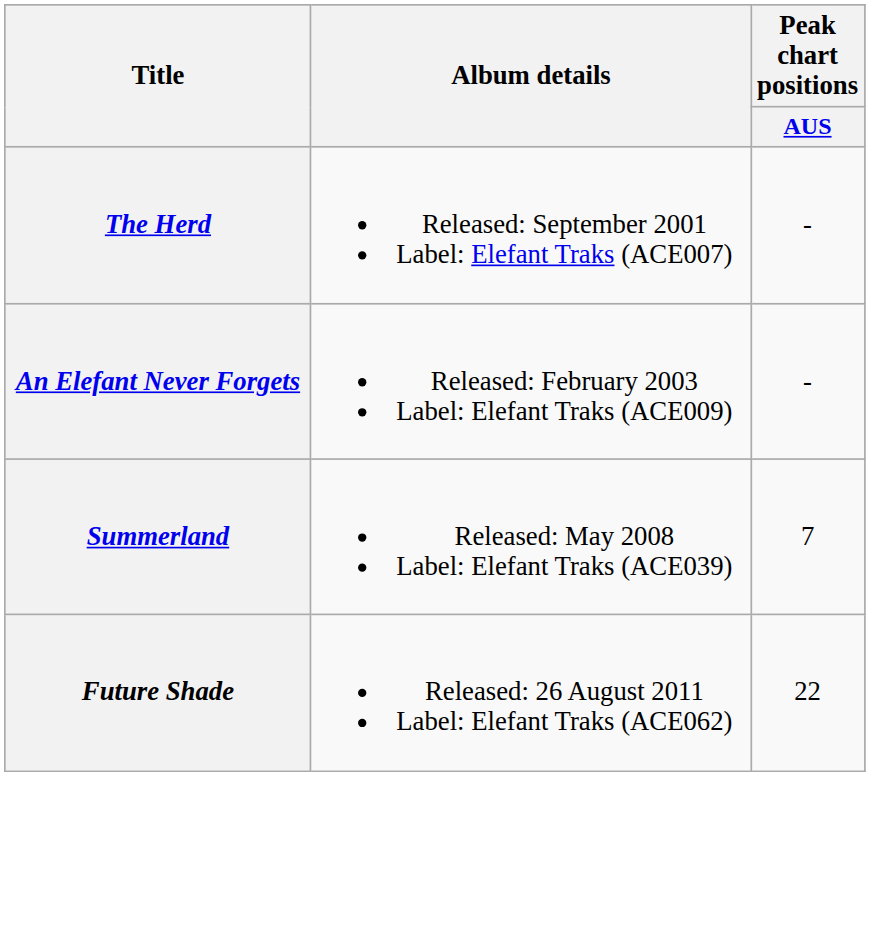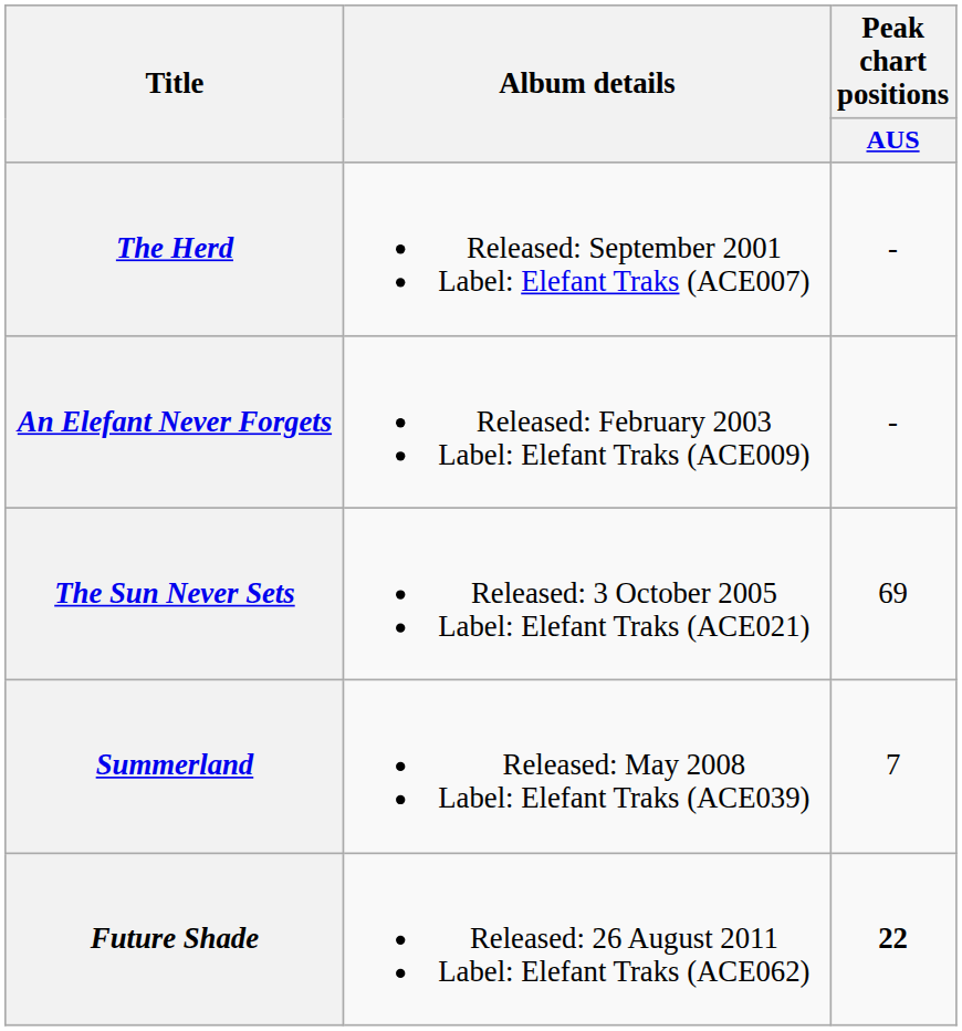 <table class="wikitable plainrowheaders" style="text-align:center;">
 <tr>
 <th scope="col" rowspan="2" style="width:11em;">Title</th>
 <th scope="col" rowspan="2" style="width:16em;">Album details</th>
 <th scope="col" colspan="1">Peak chart positions</th>
 </tr>
 <tr>
 <th scope="col" style="width:3em;font-size:90%;"><a href='#'>AUS</a><br></th>
 </tr>
 <tr>
 <th scope="row"><em><a href='#'>The Herd</a></em></th>
 <td><br><ul><li>Released: September 2001</li><li>Label: <a href='#'>Elefant Traks</a> (ACE007)</li></ul></td>
 <td>-</td>
 </tr>
 <tr>
 <th scope="row"><em><a href='#'>An Elefant Never Forgets</a></em></th>
 <td><br><ul><li>Released: February 2003</li><li>Label: Elefant Traks (ACE009)</li></ul></td>
 <td>-</td>
 </tr>
 <tr>
+<th scope="row"><em><a href='#'>The Sun Never Sets</a></em></th>
+<td><br><ul><li>Released: 3 October 2005</li><li>Label: Elefant Traks (ACE021)</li></ul></td>
+<td>69</td>
+</tr>
+<tr>
 <th scope="row"><em><a href='#'>Summerland</a></em></th>
 <td><br><ul><li>Released: May 2008</li><li>Label: Elefant Traks (ACE039)</li></ul></td>
 <td>7</td>
 </tr>
 <tr>
 <th scope="row"><em>Future Shade</em></th>
 <td><br><ul><li>Released: 26 August 2011</li><li>Label: Elefant Traks (ACE062)</li></ul></td>
-<td>22</td>
+<td><strong>22</strong></td>
 </tr>
 </table>
